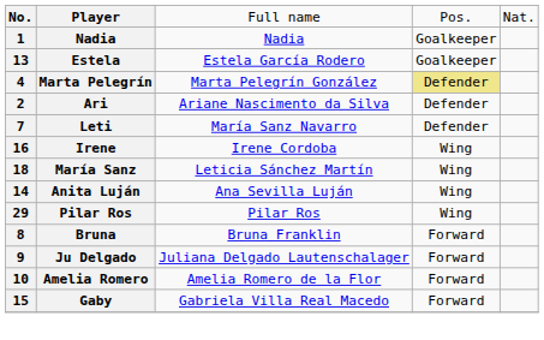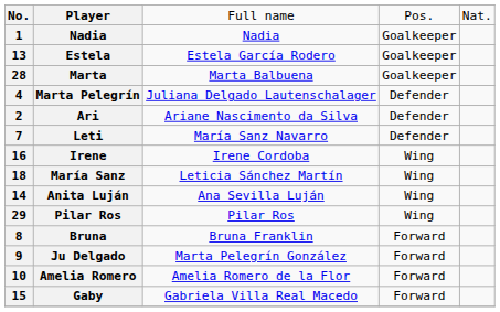 <table class="wikitable sortable" align="center" style="text-align:center;">
 <tr>
 <th>No.</th>
 <th>Player</th>
 <td>Full name</td>
 <td>Pos.</td>
 <td>Nat.</td>
 </tr>
 <tr>
 <th>1</th>
 <th>Nadia</th>
 <td><a href='#'>Nadia</a></td>
 <td>Goalkeeper</td>
 <td></td>
 </tr>
 <tr>
 <th>13</th>
 <th>Estela</th>
 <td><a href='#'>Estela García Rodero</a></td>
 <td>Goalkeeper</td>
 <td></td>
 </tr>
 <tr>
+<th>28</th>
+<th>Marta</th>
+<td><a href='#'>Marta Balbuena</a></td>
+<td>Goalkeeper</td>
+<td></td>
+</tr>
+<tr>
 <th>4</th>
 <th>Marta Pelegrín</th>
-<td><a href='#'>Marta Pelegrín González</a></td>
-<td style="background: khaki;">Defender</td>
+<td><a href='#'>Juliana Delgado Lautenschalager</a></td>
+<td>Defender</td>
 <td></td>
 </tr>
 <tr>
 <th>2</th>
 <th>Ari</th>
 <td><a href='#'>Ariane Nascimento da Silva</a></td>
 <td>Defender</td>
 <td></td>
 </tr>
 <tr>
 <th>7</th>
 <th>Leti</th>
 <td><a href='#'>María Sanz Navarro</a></td>
 <td>Defender</td>
 <td></td>
 </tr>
 <tr>
 <th>16</th>
 <th>Irene</th>
 <td><a href='#'>Irene Cordoba</a></td>
 <td>Wing</td>
 <td></td>
 </tr>
 <tr>
 <th>18</th>
 <th>María Sanz</th>
 <td><a href='#'>Leticia Sánchez Martín</a></td>
 <td>Wing</td>
 <td></td>
 </tr>
 <tr>
 <th>14</th>
 <th>Anita Luján</th>
 <td><a href='#'>Ana Sevilla Luján</a></td>
 <td>Wing</td>
 <td></td>
 </tr>
 <tr>
 <th>29</th>
 <th>Pilar Ros</th>
 <td><a href='#'>Pilar Ros</a></td>
 <td>Wing</td>
 <td></td>
 </tr>
 <tr>
 <th>8</th>
 <th>Bruna</th>
 <td><a href='#'>Bruna Franklin</a></td>
 <td>Forward</td>
 <td></td>
 </tr>
 <tr>
 <th>9</th>
 <th>Ju Delgado</th>
-<td><a href='#'>Juliana Delgado Lautenschalager</a></td>
+<td><a href='#'>Marta Pelegrín González</a></td>
 <td>Forward</td>
 <td></td>
 </tr>
 <tr>
 <th>10</th>
 <th>Amelia Romero</th>
 <td><a href='#'>Amelia Romero de la Flor</a></td>
 <td>Forward</td>
 <td></td>
 </tr>
 <tr>
 <th>15</th>
 <th>Gaby</th>
 <td><a href='#'>Gabriela Villa Real Macedo</a></td>
 <td>Forward</td>
 <td></td>
 </tr>
 <tr>
 </tr>
 </table>
